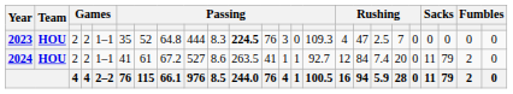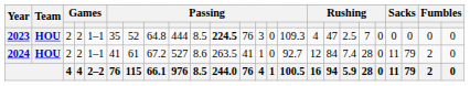 <table class="wikitable" style="text-align:center;">
 <tr>
 <th rowspan="2">Year</th>
 <th rowspan="2">Team</th>
 <th colspan="3">Games</th>
 <th colspan="10">Passing</th>
 <th colspan="5">Rushing</th>
 <th colspan="2">Sacks</th>
 <th colspan="2">Fumbles</th>
 </tr>
 <tr>
 <th></th>
 <th></th>
 <th></th>
 <th></th>
 <th></th>
 <th></th>
 <th></th>
 <th></th>
 <th></th>
 <th></th>
 <th></th>
 <th></th>
 <th></th>
 <th></th>
 <th></th>
 <th></th>
 <th></th>
 <th></th>
 <th></th>
 <th></th>
 <th></th>
 <th></th>
 </tr>
 <tr>
 <th><a href='#'>2023</a></th>
 <th><a href='#'>HOU</a></th>
 <td>2</td>
 <td>2</td>
 <td>1–1</td>
 <td>35</td>
 <td>52</td>
 <td>64.8</td>
 <td>444</td>
-<td>8.3</td>
+<td>8.5</td>
 <td><strong>224.5</strong></td>
 <td>76</td>
 <td>3</td>
 <td>0</td>
 <td>109.3</td>
 <td>4</td>
 <td>47</td>
 <td>2.5</td>
 <td>7</td>
 <td>0</td>
 <td>0</td>
 <td>0</td>
 <td>0</td>
 <td>0</td>
 </tr>
 <tr>
 <th><a href='#'>2024</a></th>
 <th><a href='#'>HOU</a></th>
 <td>2</td>
 <td>2</td>
 <td>1–1</td>
 <td>41</td>
 <td>61</td>
 <td>67.2</td>
 <td>527</td>
 <td>8.6</td>
 <td>263.5</td>
 <td>41</td>
 <td>1</td>
-<td>1</td>
+<td>0</td>
 <td>92.7</td>
 <td>12</td>
 <td>84</td>
 <td>7.4</td>
-<td>20</td>
+<td>28</td>
 <td>0</td>
 <td>11</td>
 <td>79</td>
 <td>2</td>
 <td>0</td>
 </tr>
 <tr>
 <th colspan="2"></th>
 <th>4</th>
 <th>4</th>
 <th>2–2</th>
 <th>76</th>
 <th>115</th>
 <th>66.1</th>
 <th>976</th>
 <th>8.5</th>
 <th>244.0</th>
 <th>76</th>
 <th>4</th>
 <th>1</th>
 <th>100.5</th>
 <th>16</th>
 <th>94</th>
 <th>5.9</th>
 <th>28</th>
 <th>0</th>
 <th>11</th>
 <th>79</th>
 <th>2</th>
 <th>0</th>
 </tr>
 </table>
